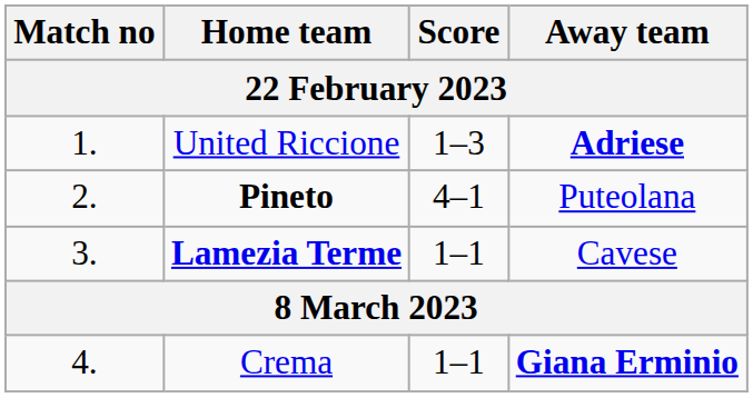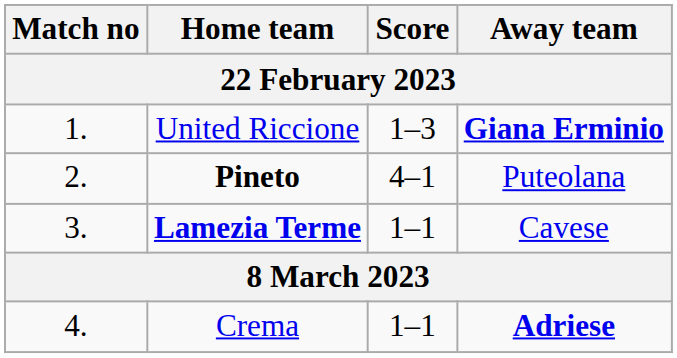 <table class="wikitable" style="text-align: center">
 <tr>
 <th>Match no</th>
 <th>Home team</th>
 <th>Score</th>
 <th>Away team</th>
 </tr>
 <tr>
 <th colspan="4">22 February 2023</th>
 </tr>
 <tr>
 <td>1.</td>
 <td><a href='#'>United Riccione</a></td>
 <td>1–3</td>
-<td><strong><a href='#'>Adriese</a></strong></td>
+<td><strong><a href='#'>Giana Erminio</a></strong></td>
 </tr>
 <tr>
 <td>2.</td>
 <td><strong>Pineto</strong></td>
 <td>4–1</td>
 <td><a href='#'>Puteolana</a></td>
 </tr>
 <tr>
 <td>3.</td>
 <td><strong><a href='#'>Lamezia Terme</a></strong></td>
 <td>1–1</td>
 <td><a href='#'>Cavese</a></td>
 </tr>
 <tr>
 <th colspan="4">8 March 2023</th>
 </tr>
 <tr>
 <td>4.</td>
 <td><a href='#'>Crema</a></td>
 <td>1–1</td>
-<td><strong><a href='#'>Giana Erminio</a></strong></td>
+<td><strong><a href='#'>Adriese</a></strong></td>
 </tr>
 </table>
